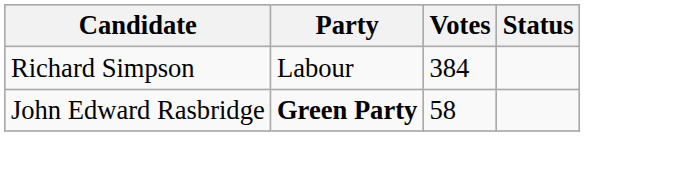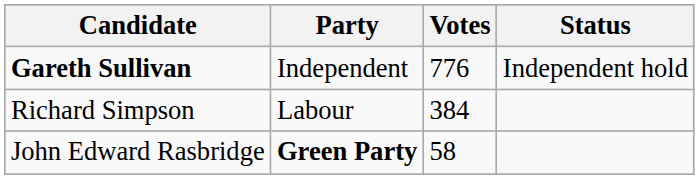 <table class="wikitable sortable">
 <tr>
 <th>Candidate</th>
 <th>Party</th>
 <th>Votes</th>
 <th>Status</th>
+</tr>
+<tr>
+<td><strong>Gareth Sullivan</strong></td>
+<td>Independent</td>
+<td>776</td>
+<td>Independent hold</td>
 </tr>
 <tr>
 <td>Richard Simpson</td>
 <td>Labour</td>
 <td>384</td>
 <td></td>
 </tr>
 <tr>
 <td>John Edward Rasbridge</td>
 <td><strong>Green Party</strong></td>
 <td>58</td>
 <td></td>
 </tr>
 </table>
